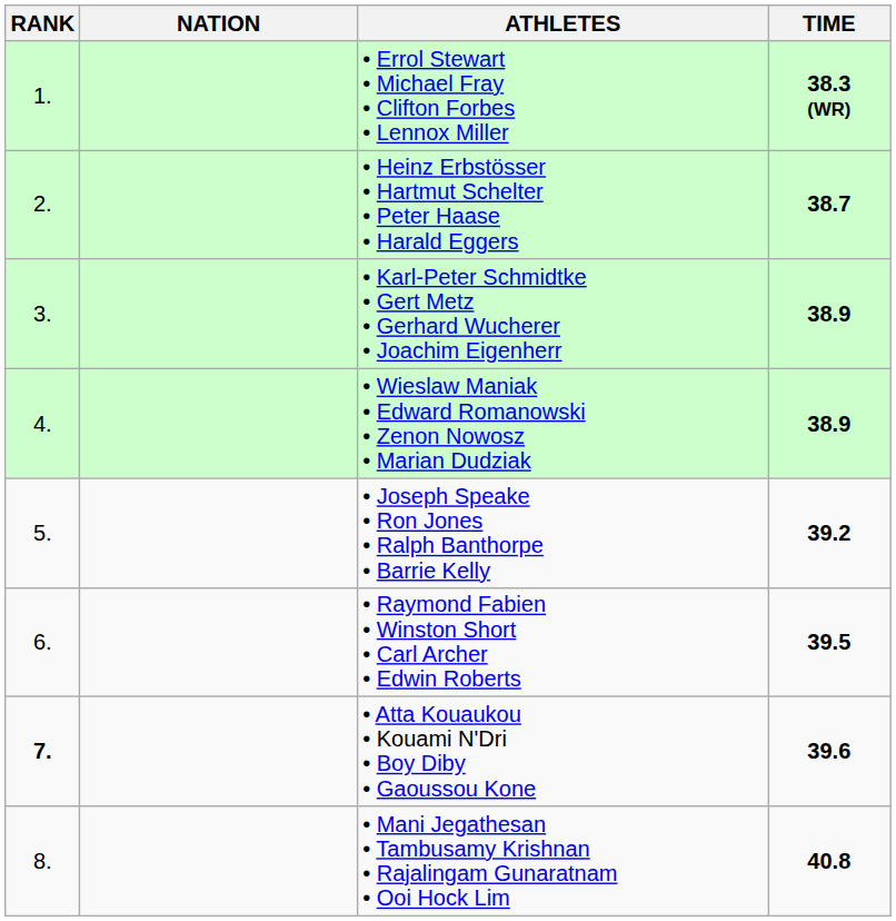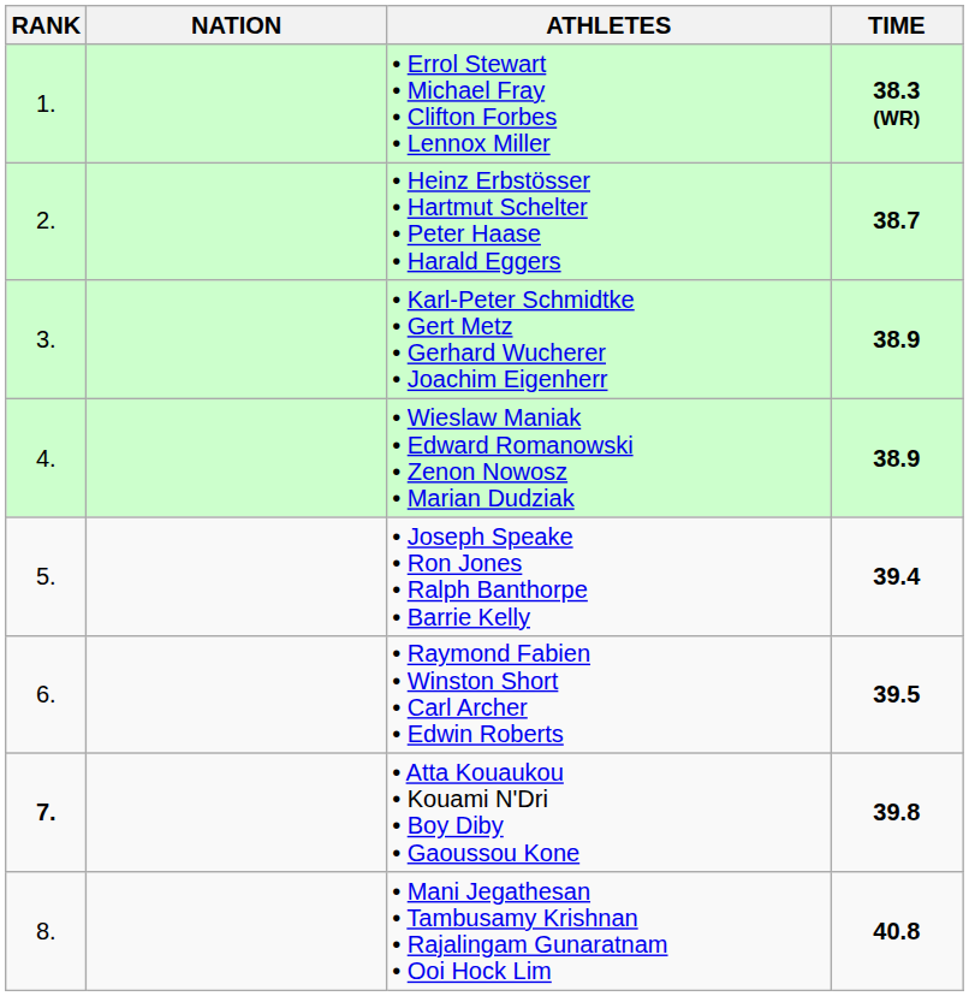 <table class="wikitable" style="border-collapse: collapse; font-size: 90%;">
 <tr>
 <th>RANK</th>
 <th style="width: 12em">NATION</th>
 <th style="width: 18em">ATHLETES</th>
 <th style="width: 5em">TIME</th>
 </tr>
 <tr style="background:#ccffcc;">
 <td align="center">1.</td>
 <td align="center"></td>
 <td>• <a href='#'>Errol Stewart</a><br>• <a href='#'>Michael Fray</a><br>• <a href='#'>Clifton Forbes</a><br>• <a href='#'>Lennox Miller</a></td>
 <td align="center"><strong>38.3<br><small>(WR)</small></strong></td>
 </tr>
 <tr style="background:#ccffcc;">
 <td align="center">2.</td>
 <td align="center"></td>
 <td>• <a href='#'>Heinz Erbstösser</a><br>• <a href='#'>Hartmut Schelter</a><br>• <a href='#'>Peter Haase</a><br>• <a href='#'>Harald Eggers</a></td>
 <td align="center"><strong>38.7</strong></td>
 </tr>
 <tr style="background:#ccffcc;">
 <td align="center">3.</td>
 <td align="center"></td>
 <td>• <a href='#'>Karl-Peter Schmidtke</a><br>• <a href='#'>Gert Metz</a><br>• <a href='#'>Gerhard Wucherer</a><br>• <a href='#'>Joachim Eigenherr</a></td>
 <td align="center"><strong>38.9</strong></td>
 </tr>
 <tr style="background:#ccffcc;">
 <td align="center">4.</td>
 <td align="center"></td>
 <td>• <a href='#'>Wieslaw Maniak</a><br>• <a href='#'>Edward Romanowski</a><br>• <a href='#'>Zenon Nowosz</a><br>• <a href='#'>Marian Dudziak</a></td>
 <td align="center"><strong>38.9</strong></td>
 </tr>
 <tr>
 <td align="center">5.</td>
 <td align="center"></td>
 <td>• <a href='#'>Joseph Speake</a><br>• <a href='#'>Ron Jones</a><br>• <a href='#'>Ralph Banthorpe</a><br>• <a href='#'>Barrie Kelly</a></td>
-<td align="center"><strong>39.2</strong></td>
+<td align="center"><strong>39.4</strong></td>
 </tr>
 <tr>
 <td align="center">6.</td>
 <td align="center"></td>
 <td>• <a href='#'>Raymond Fabien</a><br>• <a href='#'>Winston Short</a><br>• <a href='#'>Carl Archer</a><br>• <a href='#'>Edwin Roberts</a></td>
 <td align="center"><strong>39.5</strong></td>
 </tr>
 <tr>
 <td align="center"><strong>7.</strong></td>
 <td align="center"></td>
 <td>• <a href='#'>Atta Kouaukou</a><br>• Kouami N'Dri<br>• <a href='#'>Boy Diby</a><br>• <a href='#'>Gaoussou Kone</a></td>
-<td align="center"><strong>39.6</strong></td>
+<td align="center"><strong>39.8</strong></td>
 </tr>
 <tr>
 <td align="center">8.</td>
 <td align="center"></td>
 <td>• <a href='#'>Mani Jegathesan</a><br>• <a href='#'>Tambusamy Krishnan</a><br>• <a href='#'>Rajalingam Gunaratnam</a><br>• <a href='#'>Ooi Hock Lim</a></td>
 <td align="center"><strong>40.8</strong></td>
 </tr>
 </table>
